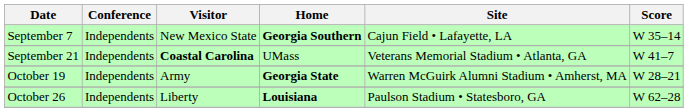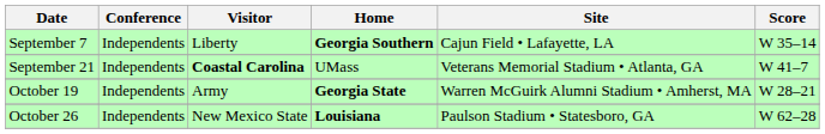 <table class="wikitable">
 <tr>
 <th>Date</th>
 <th>Conference</th>
 <th>Visitor</th>
 <th>Home</th>
 <th>Site</th>
 <th>Score</th>
 </tr>
 <tr style="background:#bfb">
 <td>September 7</td>
 <td>Independents</td>
-<td>New Mexico State</td>
+<td>Liberty</td>
 <td><strong>Georgia Southern</strong></td>
 <td>Cajun Field • Lafayette, LA</td>
 <td>W 35–14</td>
 </tr>
 <tr>
 </tr>
 <tr style="background:#bfb">
 <td>September 21</td>
 <td>Independents</td>
 <td><strong>Coastal Carolina</strong></td>
 <td>UMass</td>
 <td>Veterans Memorial Stadium • Atlanta, GA</td>
 <td>W 41–7</td>
 </tr>
 <tr>
 </tr>
 <tr style="background:#bfb">
 <td>October 19</td>
 <td>Independents</td>
 <td>Army</td>
 <td><strong>Georgia State</strong></td>
 <td>Warren McGuirk Alumni Stadium • Amherst, MA</td>
 <td>W 28–21</td>
 </tr>
 <tr>
 </tr>
 <tr style="background:#bfb">
 <td>October 26</td>
 <td>Independents</td>
-<td>Liberty</td>
+<td>New Mexico State</td>
 <td><strong>Louisiana</strong></td>
 <td>Paulson Stadium • Statesboro, GA</td>
 <td>W 62–28</td>
 </tr>
 <tr>
 </tr>
 </table>
